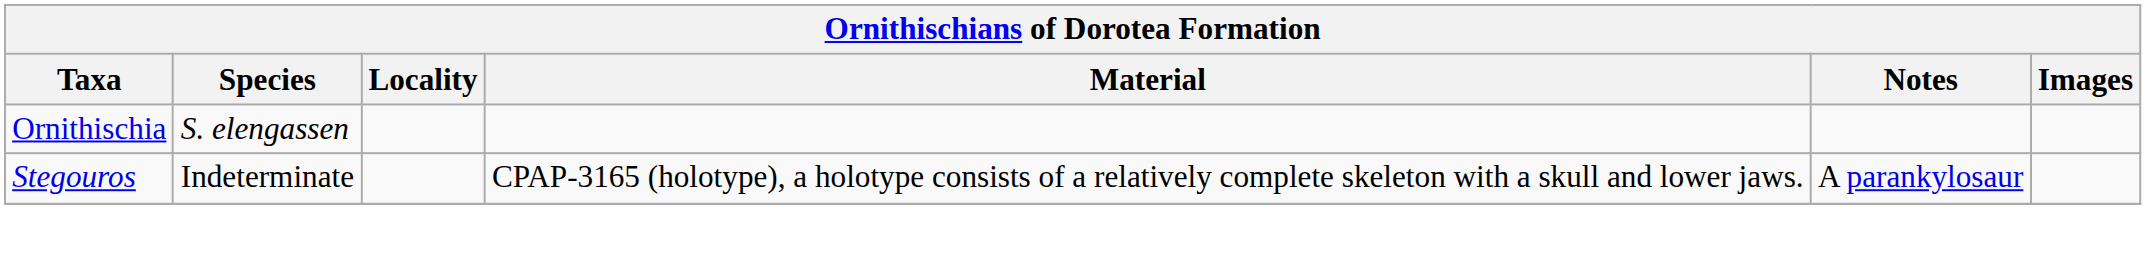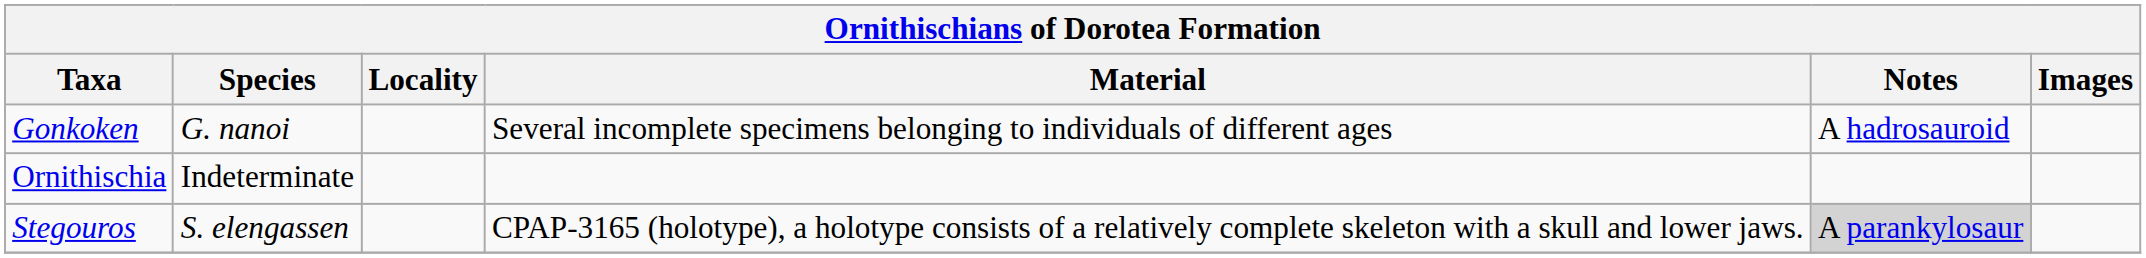 <table class="wikitable">
 <tr>
 <th colspan="6"><a href='#'>Ornithischians</a> of Dorotea Formation</th>
 </tr>
 <tr>
 <th>Taxa</th>
 <th>Species</th>
 <th>Locality</th>
 <th>Material</th>
 <th>Notes</th>
 <th>Images</th>
 </tr>
 <tr>
+<td><em><a href='#'>Gonkoken</a></em></td>
+<td><em>G. nanoi</em></td>
+<td></td>
+<td>Several incomplete specimens belonging to individuals of different ages</td>
+<td>A <a href='#'>hadrosauroid</a></td>
+<td></td>
+</tr>
+<tr>
 <td><a href='#'>Ornithischia</a></td>
-<td><em>S. elengassen</em></td>
+<td>Indeterminate</td>
 <td></td>
 <td></td>
 <td></td>
 <td></td>
 </tr>
 <tr>
 <td><em><a href='#'>Stegouros</a></em></td>
-<td>Indeterminate</td>
+<td><em>S. elengassen</em></td>
 <td></td>
 <td>CPAP-3165 (holotype), a holotype consists of a relatively complete skeleton with a skull and lower jaws.</td>
-<td>A <a href='#'>parankylosaur</a></td>
+<td style="background: lightgrey;">A <a href='#'>parankylosaur</a></td>
 <td></td>
 </tr>
 <tr>
 </tr>
 </table>
